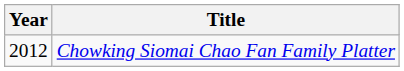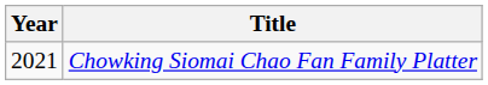 <table class="wikitable">
 <tr>
 <th>Year</th>
 <th>Title</th>
 </tr>
 <tr>
-<td>2012</td>
+<td>2021</td>
 <td><em><a href='#'>Chowking Siomai Chao Fan Family Platter</a></em></td>
 </tr>
 </table>
